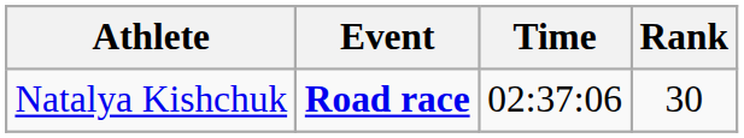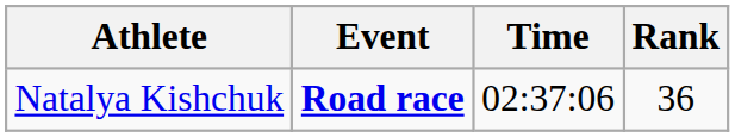 <table class=wikitable style="font-size:90%">
 <tr>
 <th>Athlete</th>
 <th>Event</th>
 <th>Time</th>
 <th>Rank</th>
 </tr>
 <tr align=center>
 <td align=left><a href='#'>Natalya Kishchuk</a></td>
 <td align=left><strong><a href='#'>Road race</a></strong></td>
 <td>02:37:06</td>
-<td>30</td>
+<td>36</td>
 </tr>
 </table>
